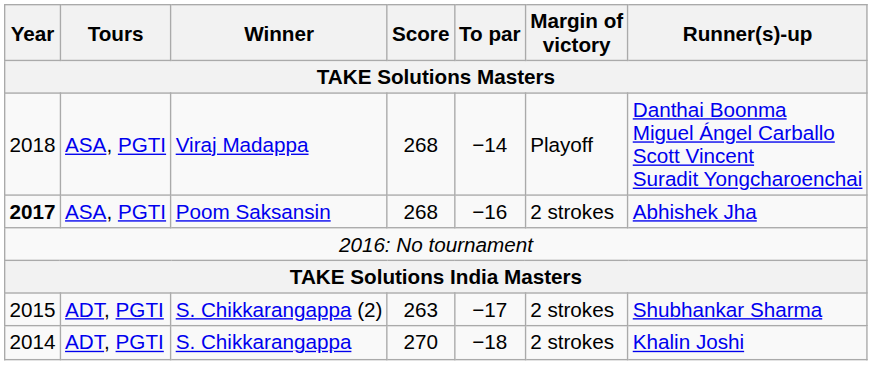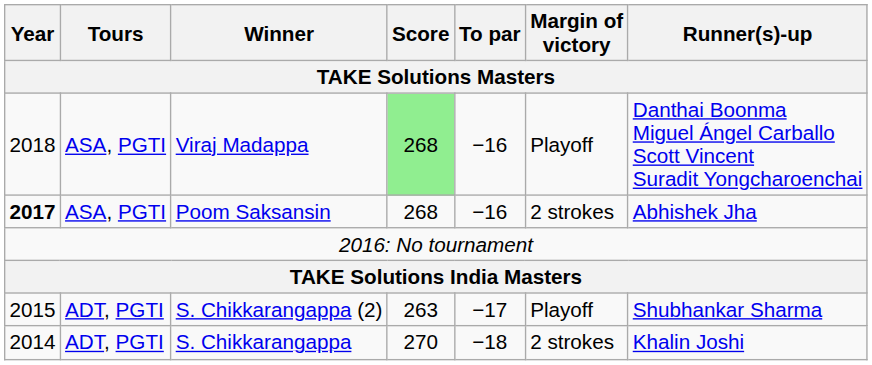 <table class=wikitable style="font-size:95%">
 <tr>
 <th>Year</th>
 <th>Tours</th>
 <th>Winner</th>
 <th>Score</th>
 <th>To par</th>
 <th>Margin of<br>victory</th>
 <th>Runner(s)-up</th>
 </tr>
 <tr>
 <th colspan=7>TAKE Solutions Masters</th>
 </tr>
 <tr>
 <td>2018</td>
 <td><a href='#'>ASA</a>, <a href='#'>PGTI</a></td>
 <td> <a href='#'>Viraj Madappa</a></td>
-<td align=center>268</td>
-<td align=center>−14</td>
+<td align=center style="background: lightgreen;">268</td>
+<td align=center>−16</td>
 <td>Playoff</td>
 <td> <a href='#'>Danthai Boonma</a><br> <a href='#'>Miguel Ángel Carballo</a><br> <a href='#'>Scott Vincent</a><br> <a href='#'>Suradit Yongcharoenchai</a></td>
 </tr>
 <tr>
 <td><strong>2017</strong></td>
 <td><a href='#'>ASA</a>, <a href='#'>PGTI</a></td>
 <td> <a href='#'>Poom Saksansin</a></td>
 <td align=center>268</td>
 <td align=center>−16</td>
 <td>2 strokes</td>
 <td> <a href='#'>Abhishek Jha</a></td>
 </tr>
 <tr>
 <td align=center colspan=7><em>2016: No tournament</em></td>
 </tr>
 <tr>
 <th colspan=7>TAKE Solutions India Masters</th>
 </tr>
 <tr>
 <td>2015</td>
 <td><a href='#'>ADT</a>, <a href='#'>PGTI</a></td>
 <td> <a href='#'>S. Chikkarangappa</a> (2)</td>
 <td align=center>263</td>
 <td align=center>−17</td>
-<td>2 strokes</td>
+<td>Playoff</td>
 <td> <a href='#'>Shubhankar Sharma</a></td>
 </tr>
 <tr>
 <td>2014</td>
 <td><a href='#'>ADT</a>, <a href='#'>PGTI</a></td>
 <td> <a href='#'>S. Chikkarangappa</a></td>
 <td align=center>270</td>
 <td align=center>−18</td>
 <td>2 strokes</td>
 <td> <a href='#'>Khalin Joshi</a></td>
 </tr>
 </table>
